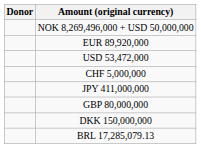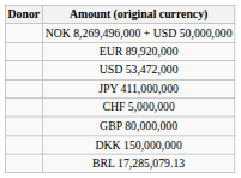 <table class="wikitable">
 <tr>
 <th>Donor</th>
 <th>Amount (original currency)</th>
 </tr>
 <tr>
 <td></td>
 <td style="text-align:center">NOK 8,269,496,000 + USD 50,000,000</td>
 </tr>
 <tr>
 <td></td>
 <td style="text-align:center">EUR 89,920,000</td>
 </tr>
 <tr>
 <td></td>
 <td style="text-align:center">USD 53,472,000</td>
 </tr>
 <tr>
 <td></td>
-<td style="text-align:center">CHF 5,000,000</td>
+<td style="text-align:center">JPY 411,000,000</td>
 </tr>
 <tr>
 <td></td>
-<td style="text-align:center">JPY 411,000,000</td>
+<td style="text-align:center">CHF 5,000,000</td>
 </tr>
 <tr>
 <td></td>
 <td style="text-align:center">GBP 80,000,000</td>
 </tr>
 <tr>
 <td></td>
 <td style="text-align:center">DKK 150,000,000</td>
 </tr>
 <tr>
 <td></td>
 <td style="text-align:center">BRL 17,285,079.13</td>
 </tr>
 </table>
